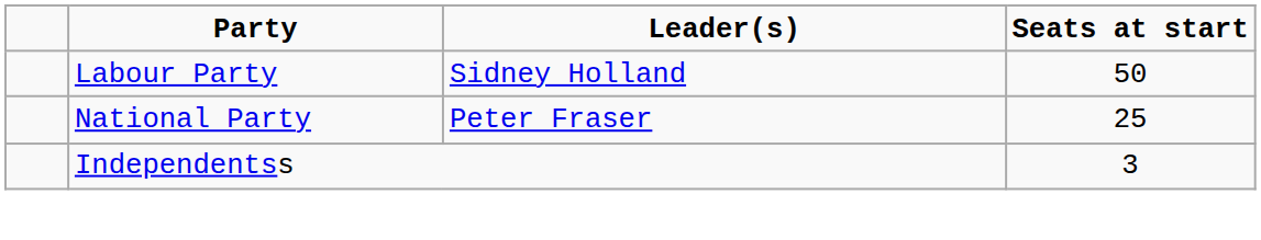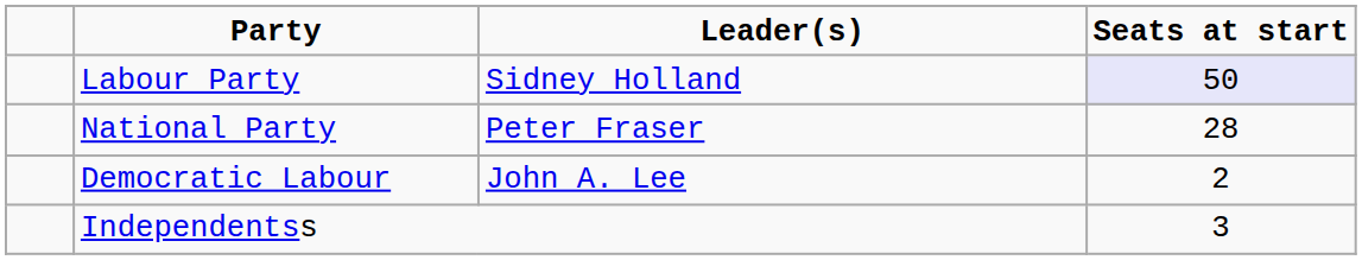 <table class="wikitable">
 <tr ------------------>
 <td width=5%></td>
 <td width=30% align=center><strong>Party</strong></td>
 <td width=45% align=center><strong>Leader(s)</strong></td>
 <td width=20% align=center><strong>Seats at start</strong></td>
 </tr>
 <tr ------------------>
 <td></td>
 <td><a href='#'>Labour Party</a></td>
 <td><a href='#'>Sidney Holland</a></td>
-<td align=center>50</td>
+<td align=center style="background: lavender;">50</td>
 </tr>
 <tr ------------------>
 <td></td>
 <td><a href='#'>National Party</a></td>
 <td><a href='#'>Peter Fraser</a></td>
-<td align=center>25</td>
+<td align=center>28</td>
+</tr>
+<tr ------------------>
+<td></td>
+<td><a href='#'>Democratic Labour</a></td>
+<td><a href='#'>John A. Lee</a></td>
+<td align=center>2</td>
 </tr>
 <tr ------------------>
 <td></td>
 <td colspan=2><a href='#'>Independents</a>s</td>
 <td align=center>3</td>
 </tr>
 </table>
